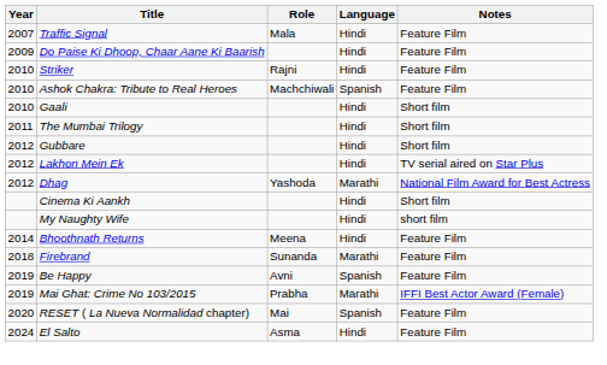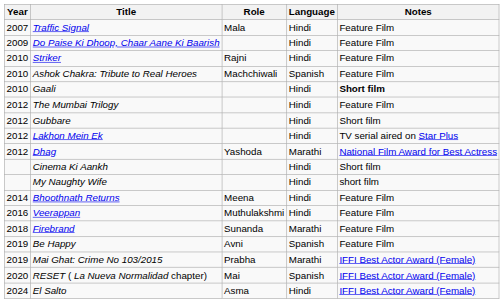 <table class="wikitable sortable">
 <tr>
 <th>Year</th>
 <th>Title</th>
 <th>Role</th>
 <th>Language</th>
 <th>Notes</th>
 </tr>
 <tr>
 <td>2007</td>
 <td><em><a href='#'>Traffic Signal</a></em></td>
 <td>Mala</td>
 <td>Hindi</td>
 <td>Feature Film</td>
 </tr>
 <tr>
 <td>2009</td>
 <td><em><a href='#'>Do Paise Ki Dhoop, Chaar Aane Ki Baarish</a></em></td>
 <td></td>
 <td>Hindi</td>
 <td>Feature Film</td>
 </tr>
 <tr>
 <td>2010</td>
 <td><em><a href='#'>Striker</a></em></td>
 <td>Rajni</td>
 <td>Hindi</td>
 <td>Feature Film</td>
 </tr>
 <tr>
 <td>2010</td>
 <td><em>Ashok Chakra: Tribute to Real Heroes</em></td>
 <td>Machchiwali</td>
 <td>Spanish</td>
 <td>Feature Film</td>
 </tr>
 <tr>
 <td>2010</td>
 <td><em>Gaali</em></td>
 <td></td>
 <td>Hindi</td>
-<td>Short film</td>
+<td><strong>Short film</strong></td>
 </tr>
 <tr>
-<td>2011</td>
+<td>2012</td>
 <td><em>The Mumbai Trilogy</em></td>
 <td></td>
 <td>Hindi</td>
-<td>Short film</td>
+<td>Feature Film</td>
 </tr>
 <tr>
 <td>2012</td>
 <td><em>Gubbare</em></td>
 <td></td>
 <td>Hindi</td>
 <td>Short film</td>
 </tr>
 <tr>
 <td>2012</td>
 <td><em><a href='#'>Lakhon Mein Ek</a></em></td>
 <td></td>
 <td>Hindi</td>
 <td>TV serial aired on <a href='#'>Star Plus</a> <br> </td>
 </tr>
 <tr>
 <td>2012</td>
 <td><em><a href='#'>Dhag</a></em></td>
 <td>Yashoda</td>
 <td>Marathi</td>
 <td><a href='#'>National Film Award for Best Actress</a></td>
 </tr>
 <tr>
 <td></td>
 <td><em>Cinema Ki Aankh</em></td>
 <td></td>
 <td>Hindi</td>
 <td>Short film</td>
 </tr>
 <tr>
 <td></td>
 <td><em>My Naughty Wife</em></td>
 <td></td>
 <td>Hindi</td>
 <td>short film</td>
 </tr>
 <tr>
 <td>2014</td>
 <td><em><a href='#'>Bhoothnath Returns</a></em></td>
 <td>Meena</td>
 <td>Hindi</td>
 <td>Feature Film</td>
 </tr>
 <tr>
+<td>2016</td>
+<td><em><a href='#'>Veerappan</a></em></td>
+<td>Muthulakshmi</td>
+<td>Hindi</td>
+<td>Feature Film</td>
+</tr>
+<tr>
 <td>2018</td>
 <td><em><a href='#'>Firebrand</a></em></td>
 <td>Sunanda</td>
 <td>Marathi</td>
 <td>Feature Film</td>
 </tr>
 <tr>
 <td>2019</td>
 <td><em>Be Happy</em></td>
 <td>Avni</td>
 <td>Spanish</td>
 <td>Feature Film</td>
 </tr>
 <tr>
 <td>2019</td>
 <td><em>Mai Ghat: Crime No 103/2015</em></td>
 <td>Prabha</td>
 <td>Marathi</td>
 <td><a href='#'>IFFI Best Actor Award (Female)</a></td>
 </tr>
 <tr>
 <td>2020</td>
 <td><em>RESET</em> (<em> La Nueva Normalidad</em> chapter)</td>
 <td>Mai</td>
 <td>Spanish</td>
-<td>Feature Film</td>
+<td><a href='#'>IFFI Best Actor Award (Female)</a></td>
 </tr>
 <tr>
 <td>2024</td>
 <td><em>El Salto</em></td>
 <td>Asma</td>
 <td>Hindi</td>
-<td>Feature Film</td>
+<td><a href='#'>IFFI Best Actor Award (Female)</a></td>
 </tr>
 </table>
